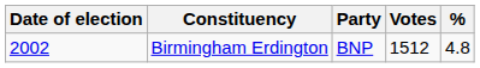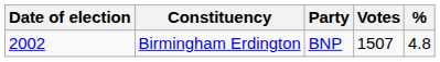 <table class="wikitable">
 <tr>
 <th>Date of election</th>
 <th>Constituency</th>
 <th>Party</th>
 <th>Votes</th>
 <th>%</th>
 </tr>
 <tr>
 <td><a href='#'>2002</a></td>
 <td><a href='#'>Birmingham Erdington</a></td>
 <td><a href='#'>BNP</a></td>
-<td>1512</td>
+<td>1507</td>
 <td>4.8</td>
 </tr>
 </table>
